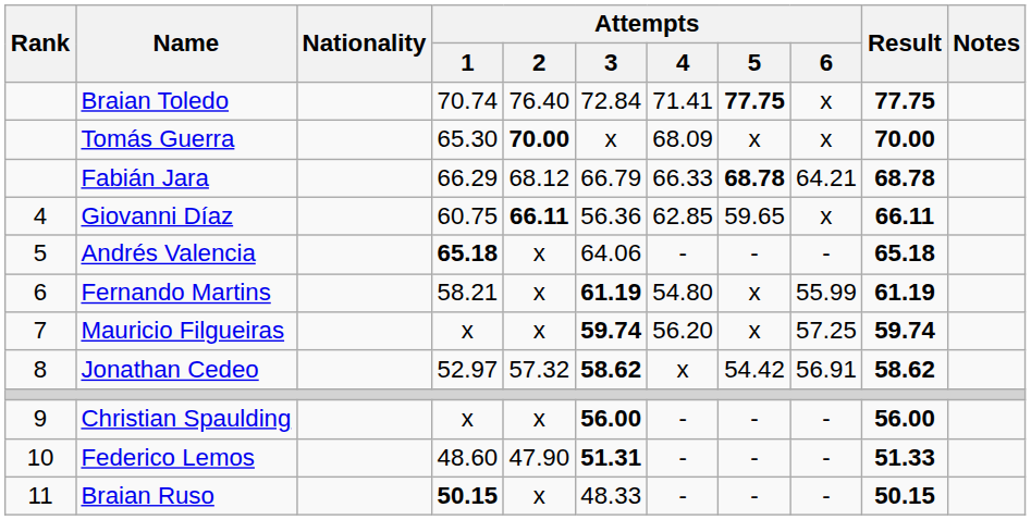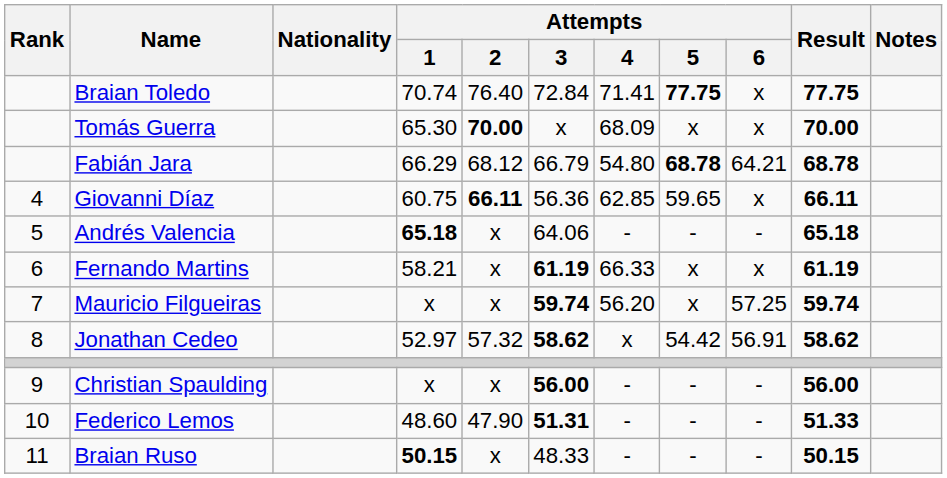 <table class="wikitable sortable" style="text-align:center">
 <tr>
 <th rowspan=2>Rank</th>
 <th rowspan=2>Name</th>
 <th rowspan=2>Nationality</th>
 <th colspan=6>Attempts</th>
 <th rowspan=2>Result</th>
 <th rowspan=2>Notes</th>
 </tr>
 <tr>
 <th>1</th>
 <th>2</th>
 <th>3</th>
 <th>4</th>
 <th>5</th>
 <th>6</th>
 </tr>
 <tr>
 <td align=center></td>
 <td align=left><a href='#'>Braian Toledo</a></td>
 <td align=left></td>
 <td>70.74</td>
 <td>76.40</td>
 <td>72.84</td>
 <td>71.41</td>
 <td><strong>77.75</strong></td>
 <td>x</td>
 <td><strong>77.75</strong></td>
 <td></td>
 </tr>
 <tr>
 <td align=center></td>
 <td align=left><a href='#'>Tomás Guerra</a></td>
 <td align=left></td>
 <td>65.30</td>
 <td><strong>70.00</strong></td>
 <td>x</td>
 <td>68.09</td>
 <td>x</td>
 <td>x</td>
 <td><strong>70.00</strong></td>
 <td></td>
 </tr>
 <tr>
 <td align=center></td>
 <td align=left><a href='#'>Fabián Jara</a></td>
 <td align=left></td>
 <td>66.29</td>
 <td>68.12</td>
 <td>66.79</td>
-<td>66.33</td>
+<td>54.80</td>
 <td><strong>68.78</strong></td>
 <td>64.21</td>
 <td><strong>68.78</strong></td>
 <td></td>
 </tr>
 <tr>
 <td align=center>4</td>
 <td align=left><a href='#'>Giovanni Díaz</a></td>
 <td align=left></td>
 <td>60.75</td>
 <td><strong>66.11</strong></td>
 <td>56.36</td>
 <td>62.85</td>
 <td>59.65</td>
 <td>x</td>
 <td><strong>66.11</strong></td>
 <td></td>
 </tr>
 <tr>
 <td align=center>5</td>
 <td align=left><a href='#'>Andrés Valencia</a></td>
 <td align=left></td>
 <td><strong>65.18</strong></td>
 <td>x</td>
 <td>64.06</td>
 <td>-</td>
 <td>-</td>
 <td>-</td>
 <td><strong>65.18</strong></td>
 <td></td>
 </tr>
 <tr>
 <td align=center>6</td>
 <td align=left><a href='#'>Fernando Martins</a></td>
 <td align=left></td>
 <td>58.21</td>
 <td>x</td>
 <td><strong>61.19</strong></td>
-<td>54.80</td>
+<td>66.33</td>
 <td>x</td>
-<td>55.99</td>
+<td>x</td>
 <td><strong>61.19</strong></td>
 <td></td>
 </tr>
 <tr>
 <td align=center>7</td>
 <td align=left><a href='#'>Mauricio Filgueiras</a></td>
 <td align=left></td>
 <td>x</td>
 <td>x</td>
 <td><strong>59.74</strong></td>
 <td>56.20</td>
 <td>x</td>
 <td>57.25</td>
 <td><strong>59.74</strong></td>
 <td></td>
 </tr>
 <tr>
 <td align=center>8</td>
 <td align=left><a href='#'>Jonathan Cedeo</a></td>
 <td align=left></td>
 <td>52.97</td>
 <td>57.32</td>
 <td><strong>58.62</strong></td>
 <td>x</td>
 <td>54.42</td>
 <td>56.91</td>
 <td><strong>58.62</strong></td>
 <td></td>
 </tr>
 <tr>
 <td colspan=11 bgcolor=lightgray></td>
 </tr>
 <tr>
 <td align=center>9</td>
 <td align=left><a href='#'>Christian Spaulding</a></td>
 <td align=left></td>
 <td>x</td>
 <td>x</td>
 <td><strong>56.00</strong></td>
 <td>-</td>
 <td>-</td>
 <td>-</td>
 <td><strong>56.00</strong></td>
 <td></td>
 </tr>
 <tr>
 <td align=center>10</td>
 <td align=left><a href='#'>Federico Lemos</a></td>
 <td align=left></td>
 <td>48.60</td>
 <td>47.90</td>
 <td><strong>51.31</strong></td>
 <td>-</td>
 <td>-</td>
 <td>-</td>
 <td><strong>51.33</strong></td>
 <td></td>
 </tr>
 <tr>
 <td align=center>11</td>
 <td align=left><a href='#'>Braian Ruso</a></td>
 <td align=left></td>
 <td><strong>50.15</strong></td>
 <td>x</td>
 <td>48.33</td>
 <td>-</td>
 <td>-</td>
 <td>-</td>
 <td><strong>50.15</strong></td>
 <td></td>
 </tr>
 </table>
